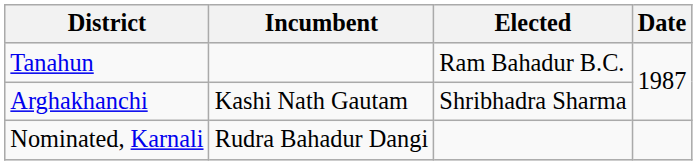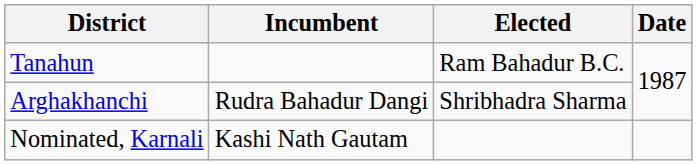 <table class="wikitable">
 <tr>
 <th>District</th>
 <th>Incumbent</th>
 <th>Elected</th>
 <th>Date</th>
 </tr>
 <tr>
 <td><a href='#'>Tanahun</a></td>
 <td></td>
 <td>Ram Bahadur B.C.</td>
 <td rowspan="2">1987</td>
 </tr>
 <tr>
 <td><a href='#'>Arghakhanchi</a></td>
-<td>Kashi Nath Gautam</td>
+<td>Rudra Bahadur Dangi</td>
 <td>Shribhadra Sharma</td>
 </tr>
 <tr>
 <td>Nominated, <a href='#'>Karnali</a></td>
-<td>Rudra Bahadur Dangi</td>
+<td>Kashi Nath Gautam</td>
 <td></td>
 <td></td>
 </tr>
 </table>
